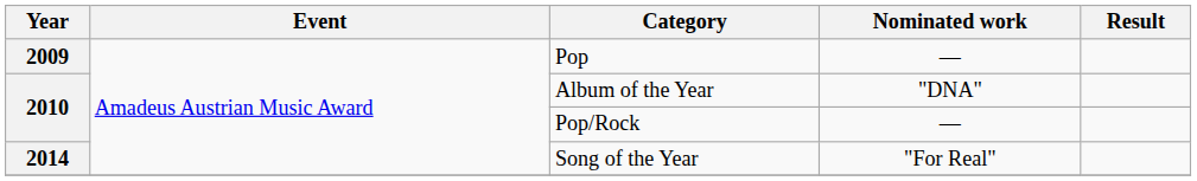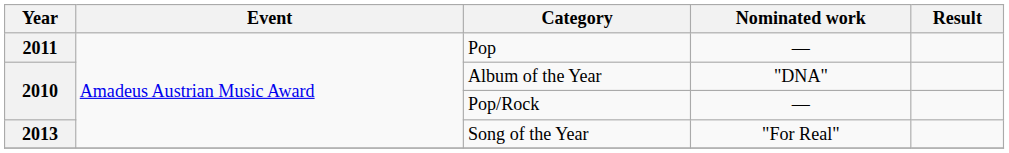 <table class="wikitable plainrowheaders" style="width:70%;">
 <tr>
 <th scope="col">Year</th>
 <th scope="col">Event</th>
 <th scope="col">Category</th>
 <th scope="col">Nominated work</th>
 <th scope="col">Result</th>
 </tr>
 <tr>
-<th scope="row">2009</th>
+<th scope="row">2011</th>
 <td rowspan="4"><a href='#'>Amadeus Austrian Music Award</a></td>
 <td>Pop</td>
 <td style="text-align:center;">—</td>
 <td></td>
 </tr>
 <tr>
 <th scope="row" rowspan=2>2010</th>
 <td>Album of the Year</td>
 <td style="text-align:center;">"DNA"</td>
 <td></td>
 </tr>
 <tr>
 <td>Pop/Rock</td>
 <td style="text-align:center;">—</td>
 <td></td>
 </tr>
 <tr>
-<th scope="row">2014</th>
+<th scope="row">2013</th>
 <td>Song of the Year</td>
 <td style="text-align:center;">"For Real"</td>
 <td></td>
 </tr>
 <tr>
 </tr>
 </table>
